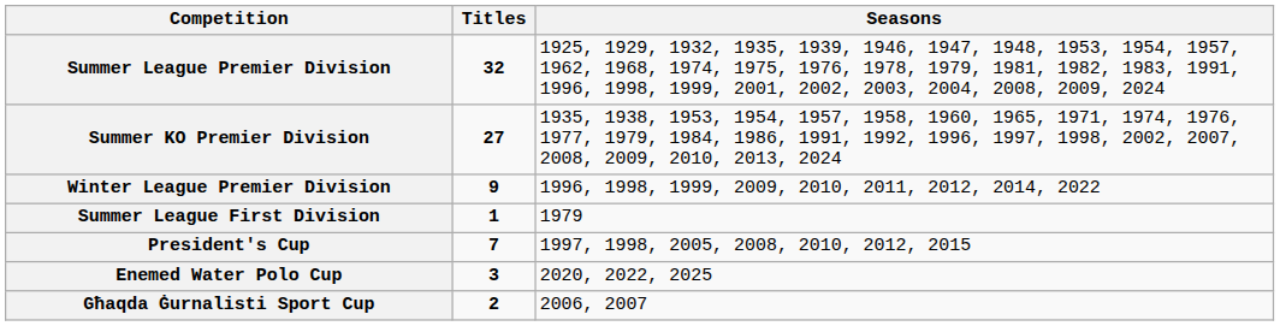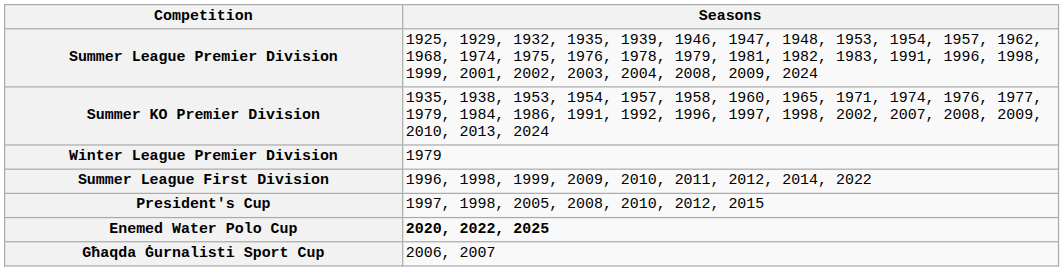 <table class="wikitable plainrowheaders" style="font-size:95%; text-align:center;">
 <tr>
 <th style="width: 20%;">Competition</th>
-<th style="width: 1%;">Titles</th>
 <th style="width: 33%;">Seasons</th>
 </tr>
 <tr>
 <th scope="col"><strong>Summer League Premier Division</strong> </th>
-<td><strong>32</strong></td>
 <td align="left">1925, 1929, 1932, 1935, 1939, 1946, 1947, 1948, 1953, 1954, 1957, 1962, 1968, 1974, 1975, 1976, 1978, 1979, 1981, 1982, 1983, 1991, 1996, 1998, 1999, 2001, 2002, 2003, 2004, 2008, 2009, 2024</td>
 </tr>
 <tr>
 <th scope="col"><strong>Summer KO Premier Division</strong></th>
-<td><strong>27</strong></td>
 <td align="left">1935, 1938, 1953, 1954, 1957, 1958, 1960, 1965, 1971, 1974, 1976, 1977, 1979, 1984, 1986, 1991, 1992, 1996, 1997, 1998, 2002, 2007, 2008, 2009, 2010, 2013, 2024</td>
 </tr>
 <tr>
 <th scope="col"><strong>Winter League Premier Division</strong></th>
-<td><strong>9</strong></td>
+<td align="left">1979</td>
+</tr>
+<tr>
+<th scope="col"><strong>Summer League First Division</strong></th>
 <td align="left">1996, 1998, 1999, 2009, 2010, 2011, 2012, 2014, 2022</td>
 </tr>
 <tr>
-<th scope="col"><strong>Summer League First Division</strong></th>
-<td><strong>1</strong></td>
-<td align="left">1979</td>
-</tr>
-<tr>
 <th scope="col"><strong>President's Cup</strong></th>
-<td><strong>7</strong></td>
 <td align="left">1997, 1998, 2005, 2008, 2010, 2012, 2015</td>
 </tr>
 <tr>
 <th scope="col"><strong>Enemed Water Polo Cup</strong></th>
-<td><strong>3</strong></td>
-<td align="left">2020, 2022, 2025</td>
+<td align="left"><strong>2020, 2022, 2025</strong></td>
 </tr>
 <tr>
 <th scope="col"><strong>Għaqda Ġurnalisti Sport Cup</strong></th>
-<td><strong>2</strong></td>
 <td align="left">2006, 2007</td>
 </tr>
 </table>
